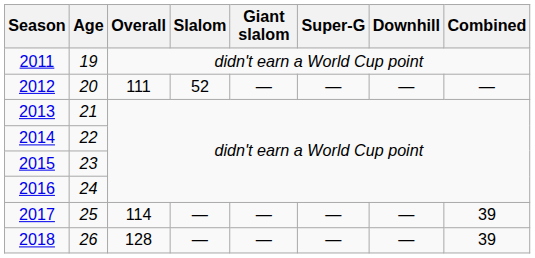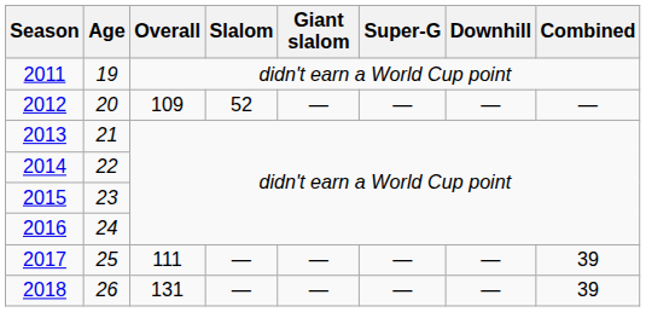 <table class=wikitable style="text-align:center">
 <tr>
 <th>Season</th>
 <th>Age</th>
 <th>Overall</th>
 <th>Slalom</th>
 <th>Giant<br> slalom </th>
 <th>Super-G</th>
 <th>Downhill</th>
 <th>Combined</th>
 </tr>
 <tr>
 <td><a href='#'>2011</a></td>
 <td><em>19</em></td>
 <td colspan=7><em>didn't earn a World Cup point</em></td>
 </tr>
 <tr>
 <td><a href='#'>2012</a></td>
 <td><em>20</em></td>
-<td>111</td>
+<td>109</td>
 <td>52</td>
 <td>—</td>
 <td>—</td>
 <td>—</td>
 <td>—</td>
 </tr>
 <tr>
 <td><a href='#'>2013</a></td>
 <td><em>21</em></td>
 <td rowspan=4 colspan=7><em>didn't earn a World Cup point</em></td>
 </tr>
 <tr>
 <td><a href='#'>2014</a></td>
 <td><em>22</em></td>
 </tr>
 <tr>
 <td><a href='#'>2015</a></td>
 <td><em>23</em></td>
 </tr>
 <tr>
 <td><a href='#'>2016</a></td>
 <td><em>24</em></td>
 </tr>
 <tr>
 <td><a href='#'>2017</a></td>
 <td><em>25</em></td>
-<td>114</td>
+<td>111</td>
 <td>—</td>
 <td>—</td>
 <td>—</td>
 <td>—</td>
 <td>39</td>
 </tr>
 <tr>
 <td><a href='#'>2018</a></td>
 <td><em>26</em></td>
-<td>128</td>
+<td>131</td>
 <td>—</td>
 <td>—</td>
 <td>—</td>
 <td>—</td>
 <td>39</td>
 </tr>
 </table>
